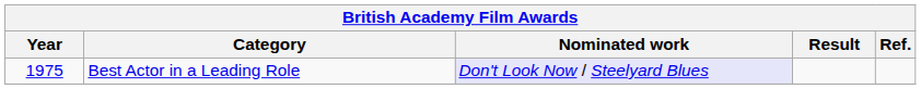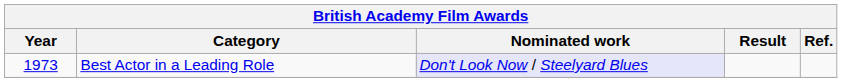 <table class=wikitable>
 <tr>
 <th colspan=5><a href='#'>British Academy Film Awards</a></th>
 </tr>
 <tr>
 <th scope="col" style="width:5em;">Year</th>
 <th scope="col" style="width:28em;">Category</th>
 <th scope="col" style="width:25em;">Nominated work</th>
 <th scope="col" style="width:5em;">Result</th>
 <th>Ref.</th>
 </tr>
 <tr>
-<td style="text-align:center;"><a href='#'>1975</a></td>
+<td style="text-align:center;"><a href='#'>1973</a></td>
 <td><a href='#'>Best Actor in a Leading Role</a></td>
 <td style="background: lavender;"><em><a href='#'>Don't Look Now</a></em> / <em><a href='#'>Steelyard Blues</a></em></td>
 <td></td>
 <td align="center"></td>
 </tr>
 <tr>
 </tr>
 </table>
